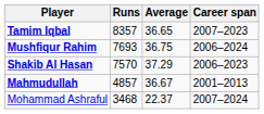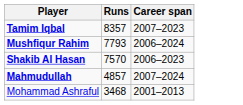 <table class="wikitable">
 <tr>
 <th>Player</th>
 <th>Runs</th>
-<th>Average</th>
 <th>Career span</th>
 </tr>
 <tr>
 <td><strong><a href='#'>Tamim Iqbal</a></strong></td>
 <td>8357</td>
-<td>36.65</td>
 <td>2007–2023</td>
 </tr>
 <tr>
 <td><strong><a href='#'>Mushfiqur Rahim</a></strong></td>
-<td>7693</td>
-<td>36.75</td>
+<td>7793</td>
 <td>2006–2024</td>
 </tr>
 <tr>
 <td><strong><a href='#'>Shakib Al Hasan</a></strong></td>
 <td>7570</td>
-<td>37.29</td>
 <td>2006–2023</td>
 </tr>
 <tr>
 <td><strong><a href='#'>Mahmudullah</a></strong></td>
 <td>4857</td>
-<td>36.67</td>
-<td>2001–2013</td>
+<td>2007–2024</td>
 </tr>
 <tr>
 <td><a href='#'>Mohammad Ashraful</a></td>
 <td>3468</td>
-<td>22.37</td>
-<td>2007–2024</td>
+<td>2001–2013</td>
 </tr>
 </table>
